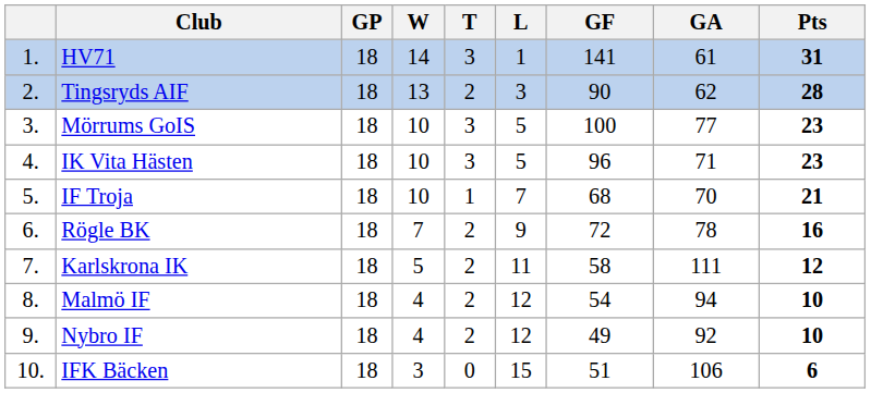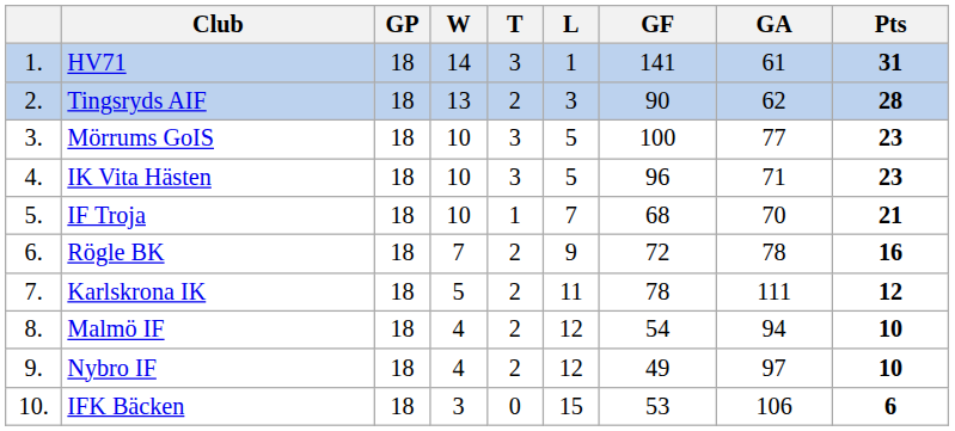 <table class="wikitable">
 <tr>
 <th width="30"></th>
 <th width="200">Club</th>
 <th width="30">GP</th>
 <th width="30">W</th>
 <th width="30">T</th>
 <th width="30">L</th>
 <th width="70">GF</th>
 <th width="70">GA</th>
 <th width="70">Pts</th>
 </tr>
 <tr bgcolor="#BCD2EE" align="center">
 <td>1.</td>
 <td align="left"><a href='#'>HV71</a></td>
 <td>18</td>
 <td>14</td>
 <td>3</td>
 <td>1</td>
 <td>141</td>
 <td>61</td>
 <td><strong>31</strong></td>
 </tr>
 <tr bgcolor="#BCD2EE" align="center">
 <td>2.</td>
 <td align="left"><a href='#'>Tingsryds AIF</a></td>
 <td>18</td>
 <td>13</td>
 <td>2</td>
 <td>3</td>
 <td>90</td>
 <td>62</td>
 <td><strong>28</strong></td>
 </tr>
 <tr bgcolor="#FFFFFF" align="center">
 <td>3.</td>
 <td align="left"><a href='#'>Mörrums GoIS</a></td>
 <td>18</td>
 <td>10</td>
 <td>3</td>
 <td>5</td>
 <td>100</td>
 <td>77</td>
 <td><strong>23</strong></td>
 </tr>
 <tr bgcolor="#FFFFFF" align="center">
 <td>4.</td>
 <td align="left"><a href='#'>IK Vita Hästen</a></td>
 <td>18</td>
 <td>10</td>
 <td>3</td>
 <td>5</td>
 <td>96</td>
 <td>71</td>
 <td><strong>23</strong></td>
 </tr>
 <tr bgcolor="#FFFFFF" align="center">
 <td>5.</td>
 <td align="left"><a href='#'>IF Troja</a></td>
 <td>18</td>
 <td>10</td>
 <td>1</td>
 <td>7</td>
 <td>68</td>
 <td>70</td>
 <td><strong>21</strong></td>
 </tr>
 <tr bgcolor="#FFFFFF" align="center">
 <td>6.</td>
 <td align="left"><a href='#'>Rögle BK</a></td>
 <td>18</td>
 <td>7</td>
 <td>2</td>
 <td>9</td>
 <td>72</td>
 <td>78</td>
 <td><strong>16</strong></td>
 </tr>
 <tr bgcolor="#FFFFFF" align="center">
 <td>7.</td>
 <td align="left"><a href='#'>Karlskrona IK</a></td>
 <td>18</td>
 <td>5</td>
 <td>2</td>
 <td>11</td>
-<td>58</td>
+<td>78</td>
 <td>111</td>
 <td><strong>12</strong></td>
 </tr>
 <tr bgcolor="#FFFFFF" align="center">
 <td>8.</td>
 <td align="left"><a href='#'>Malmö IF</a></td>
 <td>18</td>
 <td>4</td>
 <td>2</td>
 <td>12</td>
 <td>54</td>
 <td>94</td>
 <td><strong>10</strong></td>
 </tr>
 <tr bgcolor="#FFFFFF" align="center">
 <td>9.</td>
 <td align="left"><a href='#'>Nybro IF</a></td>
 <td>18</td>
 <td>4</td>
 <td>2</td>
 <td>12</td>
 <td>49</td>
-<td>92</td>
+<td>97</td>
 <td><strong>10</strong></td>
 </tr>
 <tr bgcolor="#FFFFFF" align="center">
 <td>10.</td>
 <td align="left"><a href='#'>IFK Bäcken</a></td>
 <td>18</td>
 <td>3</td>
 <td>0</td>
 <td>15</td>
-<td>51</td>
+<td>53</td>
 <td>106</td>
 <td><strong>6</strong></td>
 </tr>
 </table>
